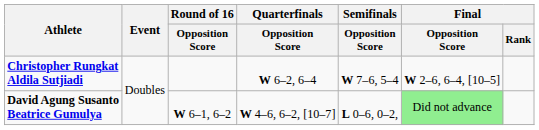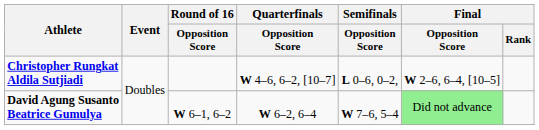 <table class="wikitable" style="font-size:85%; text-align:center">
 <tr>
 <th rowspan="2">Athlete</th>
 <th rowspan="2">Event</th>
 <th>Round of 16</th>
 <th>Quarterfinals</th>
 <th>Semifinals</th>
 <th colspan="2">Final</th>
 </tr>
 <tr style="font-size:90%">
 <th>Opposition<br>Score</th>
 <th>Opposition<br>Score</th>
 <th>Opposition<br>Score</th>
 <th>Opposition<br>Score</th>
 <th>Rank</th>
 </tr>
 <tr>
 <td align="left"><strong><a href='#'>Christopher Rungkat</a><br><a href='#'>Aldila Sutjiadi</a></strong></td>
 <td align="left" rowspan=2>Doubles</td>
 <td></td>
-<td><br><strong>W</strong> 6–2, 6–4</td>
-<td><br><strong>W</strong> 7–6, 5–4</td>
+<td><br><strong>W</strong> 4–6, 6–2, [10–7]</td>
+<td><br><strong>L</strong> 0–6, 0–2,</td>
 <td><br><strong>W</strong> 2–6, 6–4, [10–5]</td>
 <td></td>
 </tr>
 <tr>
 <td align="left"><strong>David Agung Susanto<br><a href='#'>Beatrice Gumulya</a></strong></td>
 <td><br><strong>W</strong> 6–1, 6–2</td>
-<td><br><strong>W</strong> 4–6, 6–2, [10–7]</td>
-<td><br><strong>L</strong> 0–6, 0–2,</td>
+<td><br><strong>W</strong> 6–2, 6–4</td>
+<td><br><strong>W</strong> 7–6, 5–4</td>
 <td style="background: lightgreen;">Did not advance</td>
 <td></td>
 </tr>
 </table>
